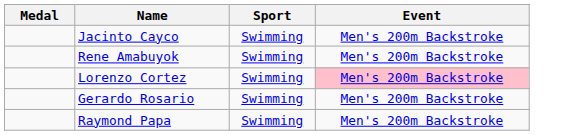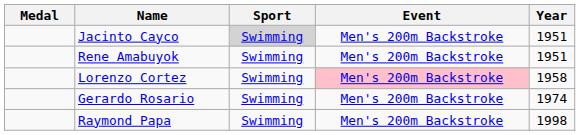 <table class="wikitable"  style="font-size:100%;  text-align:center;">
 <tr>
 <th width="65">Medal</th>
 <th width="150">Name</th>
 <th width="80">Sport</th>
 <th width="210">Event</th>
+<th width="40">Year</th>
 </tr>
 <tr>
 <td></td>
 <td align=left><a href='#'>Jacinto Cayco</a></td>
-<td><a href='#'>Swimming</a></td>
+<td style="background: lightgrey;"><a href='#'>Swimming</a></td>
 <td><a href='#'>Men's 200m Backstroke</a></td>
+<td>1951</td>
 </tr>
 <tr>
 <td></td>
 <td align=left><a href='#'>Rene Amabuyok</a></td>
 <td><a href='#'>Swimming</a></td>
 <td><a href='#'>Men's 200m Backstroke</a></td>
+<td>1951</td>
 </tr>
 <tr>
 <td></td>
 <td align=left><a href='#'>Lorenzo Cortez</a></td>
 <td><a href='#'>Swimming</a></td>
 <td style="background: pink;"><a href='#'>Men's 200m Backstroke</a></td>
+<td>1958</td>
 </tr>
 <tr>
 <td></td>
 <td align=left><a href='#'>Gerardo Rosario</a></td>
 <td><a href='#'>Swimming</a></td>
 <td><a href='#'>Men's 200m Backstroke</a></td>
+<td>1974</td>
 </tr>
 <tr>
 <td></td>
 <td align=left><a href='#'>Raymond Papa</a></td>
 <td><a href='#'>Swimming</a></td>
 <td><a href='#'>Men's 200m Backstroke</a></td>
+<td>1998</td>
 </tr>
 </table>
